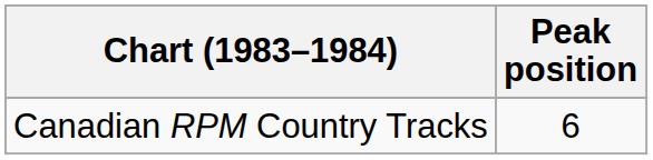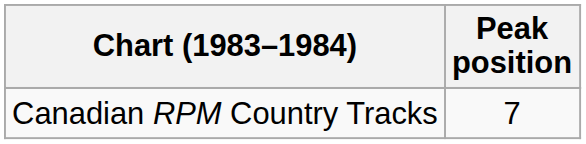 <table class="wikitable sortable">
 <tr>
 <th>Chart (1983–1984)</th>
 <th>Peak<br>position</th>
 </tr>
 <tr>
 </tr>
 <tr>
 <td>Canadian <em>RPM</em> Country Tracks</td>
-<td align="center">6</td>
+<td align="center">7</td>
 </tr>
 </table>
